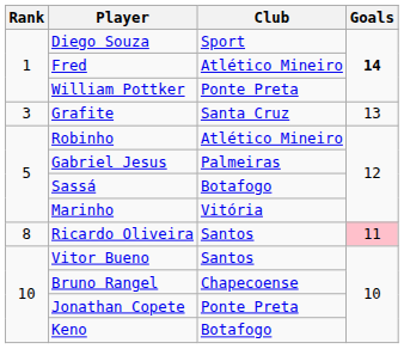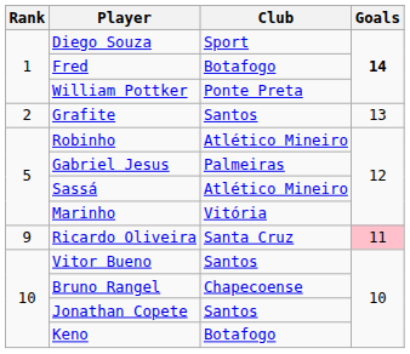 <table class="wikitable" style="text-align:center">
 <tr>
 <th>Rank</th>
 <th>Player</th>
 <th>Club</th>
 <th>Goals</th>
 </tr>
 <tr>
 <td rowspan="3">1</td>
 <td align="left"> <a href='#'>Diego Souza</a></td>
 <td align="left"><a href='#'>Sport</a></td>
 <td rowspan="3"><strong>14</strong></td>
 </tr>
 <tr>
 <td align="left"> <a href='#'>Fred</a></td>
-<td align="left"><a href='#'>Atlético Mineiro</a></td>
+<td align="left"><a href='#'>Botafogo</a></td>
 </tr>
 <tr>
 <td align="left"> <a href='#'>William Pottker</a></td>
 <td align="left"><a href='#'>Ponte Preta</a></td>
 </tr>
 <tr>
-<td rowspan="1">3</td>
+<td rowspan="1">2</td>
 <td align="left"> <a href='#'>Grafite</a></td>
-<td align="left"><a href='#'>Santa Cruz</a></td>
+<td align="left"><a href='#'>Santos</a></td>
 <td rowspan="1">13</td>
 </tr>
 <tr>
 <td rowspan="4">5</td>
 <td align="left"> <a href='#'>Robinho</a></td>
 <td align="left"><a href='#'>Atlético Mineiro</a></td>
 <td rowspan="4">12</td>
 </tr>
 <tr>
 <td align="left"> <a href='#'>Gabriel Jesus</a></td>
 <td align="left"><a href='#'>Palmeiras</a></td>
 </tr>
 <tr>
 <td align="left"> <a href='#'>Sassá</a></td>
-<td align="left"><a href='#'>Botafogo</a></td>
+<td align="left"><a href='#'>Atlético Mineiro</a></td>
 </tr>
 <tr>
 <td align="left"> <a href='#'>Marinho</a></td>
 <td align="left"><a href='#'>Vitória</a></td>
 </tr>
 <tr>
-<td>8</td>
+<td>9</td>
 <td align="left"> <a href='#'>Ricardo Oliveira</a></td>
-<td align="left"><a href='#'>Santos</a></td>
+<td align="left"><a href='#'>Santa Cruz</a></td>
 <td style="background: pink;">11</td>
 </tr>
 <tr>
 <td rowspan="4">10</td>
 <td align="left"> <a href='#'>Vitor Bueno</a></td>
 <td align="left"><a href='#'>Santos</a></td>
 <td rowspan="4">10</td>
 </tr>
 <tr>
 <td align="left"> <a href='#'>Bruno Rangel</a></td>
 <td align="left"><a href='#'>Chapecoense</a></td>
 </tr>
 <tr>
 <td align="left"> <a href='#'>Jonathan Copete</a></td>
-<td align="left"><a href='#'>Ponte Preta</a></td>
+<td align="left"><a href='#'>Santos</a></td>
 </tr>
 <tr>
 <td align="left"> <a href='#'>Keno</a></td>
 <td align="left"><a href='#'>Botafogo</a></td>
 </tr>
 </table>
